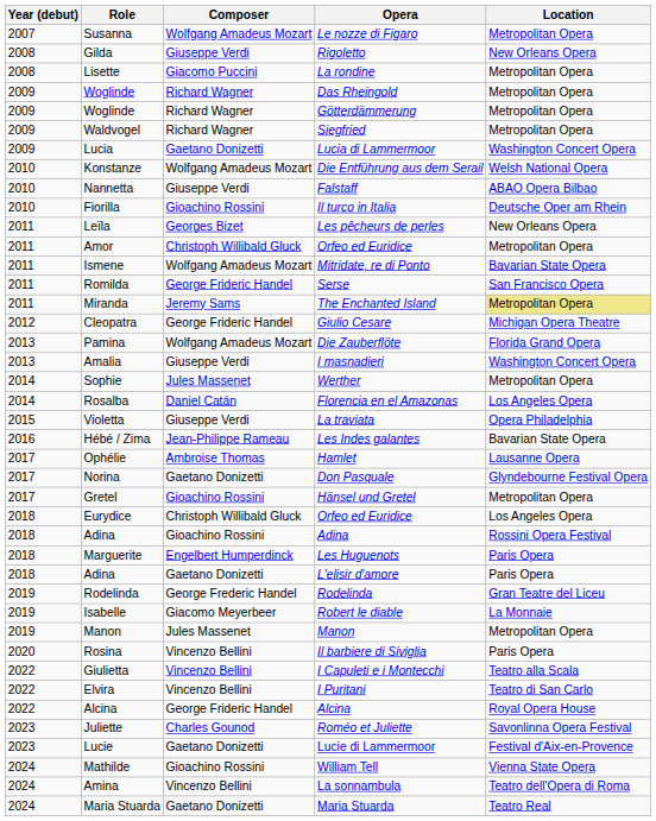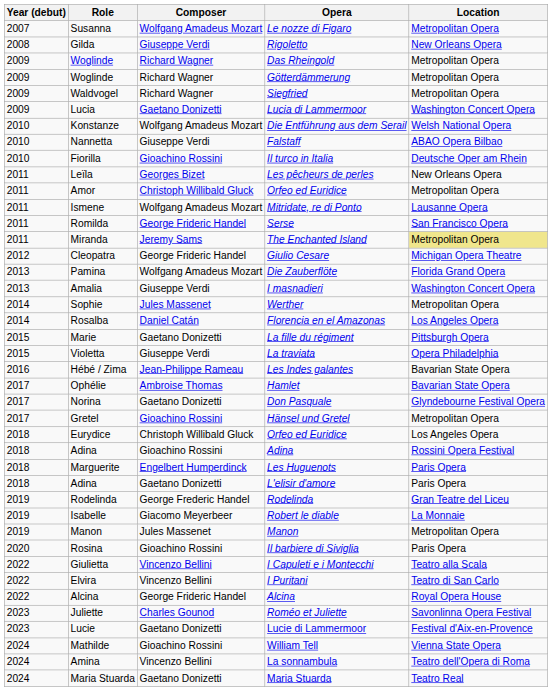 <table class="wikitable">
 <tr>
 <th>Year (debut)</th>
 <th>Role</th>
 <th>Composer</th>
 <th>Opera</th>
 <th>Location</th>
 </tr>
 <tr>
 <td>2007</td>
 <td>Susanna</td>
 <td><a href='#'>Wolfgang Amadeus Mozart</a></td>
 <td><em><a href='#'>Le nozze di Figaro</a></em></td>
 <td><a href='#'>Metropolitan Opera</a></td>
 </tr>
 <tr>
 <td>2008</td>
 <td>Gilda</td>
 <td><a href='#'>Giuseppe Verdi</a></td>
 <td><em><a href='#'>Rigoletto</a></em></td>
 <td><a href='#'>New Orleans Opera</a></td>
-</tr>
-<tr>
-<td>2008</td>
-<td>Lisette</td>
-<td><a href='#'>Giacomo Puccini</a></td>
-<td><em><a href='#'>La rondine</a></em></td>
-<td>Metropolitan Opera</td>
 </tr>
 <tr>
 <td>2009</td>
 <td><a href='#'>Woglinde</a></td>
 <td><a href='#'>Richard Wagner</a></td>
 <td><em><a href='#'>Das Rheingold</a></em></td>
 <td>Metropolitan Opera</td>
 </tr>
 <tr>
 <td>2009</td>
 <td>Woglinde</td>
 <td>Richard Wagner</td>
 <td><em><a href='#'>Götterdämmerung</a></em></td>
 <td>Metropolitan Opera</td>
 </tr>
 <tr>
 <td>2009</td>
 <td>Waldvogel</td>
 <td>Richard Wagner</td>
 <td><em><a href='#'>Siegfried</a></em></td>
 <td>Metropolitan Opera</td>
 </tr>
 <tr>
 <td>2009</td>
 <td>Lucia</td>
 <td><a href='#'>Gaetano Donizetti</a></td>
 <td><em><a href='#'>Lucia di Lammermoor</a></em></td>
 <td><a href='#'>Washington Concert Opera</a></td>
 </tr>
 <tr>
 <td>2010</td>
 <td>Konstanze</td>
 <td>Wolfgang Amadeus Mozart</td>
 <td><em><a href='#'>Die Entführung aus dem Serail</a></em></td>
 <td><a href='#'>Welsh National Opera</a></td>
 </tr>
 <tr>
 <td>2010</td>
 <td>Nannetta</td>
 <td>Giuseppe Verdi</td>
 <td><em><a href='#'>Falstaff</a></em></td>
 <td><a href='#'>ABAO Opera Bilbao</a></td>
 </tr>
 <tr>
 <td>2010</td>
 <td>Fiorilla</td>
 <td><a href='#'>Gioachino Rossini</a></td>
 <td><em><a href='#'>Il turco in Italia</a></em></td>
 <td><a href='#'>Deutsche Oper am Rhein</a></td>
 </tr>
 <tr>
 <td>2011</td>
 <td>Leïla</td>
 <td><a href='#'>Georges Bizet</a></td>
 <td><em><a href='#'>Les pêcheurs de perles</a></em></td>
 <td>New Orleans Opera</td>
 </tr>
 <tr>
 <td>2011</td>
 <td>Amor</td>
 <td><a href='#'>Christoph Willibald Gluck</a></td>
 <td><em><a href='#'>Orfeo ed Euridice</a></em></td>
 <td>Metropolitan Opera</td>
 </tr>
 <tr>
 <td>2011</td>
 <td>Ismene</td>
 <td>Wolfgang Amadeus Mozart</td>
 <td><em><a href='#'>Mitridate, re di Ponto</a></em></td>
-<td><a href='#'>Bavarian State Opera</a></td>
+<td><a href='#'>Lausanne Opera</a></td>
 </tr>
 <tr>
 <td>2011</td>
 <td>Romilda</td>
 <td><a href='#'>George Frideric Handel</a></td>
 <td><em><a href='#'>Serse</a></em></td>
 <td><a href='#'>San Francisco Opera</a></td>
 </tr>
 <tr>
 <td>2011</td>
 <td>Miranda</td>
 <td><a href='#'>Jeremy Sams</a></td>
 <td><em><a href='#'>The Enchanted Island</a></em></td>
 <td style="background: khaki;">Metropolitan Opera</td>
 </tr>
 <tr>
 <td>2012</td>
 <td>Cleopatra</td>
 <td>George Frideric Handel</td>
 <td><em><a href='#'>Giulio Cesare</a></em></td>
 <td><a href='#'>Michigan Opera Theatre</a></td>
 </tr>
 <tr>
 <td>2013</td>
 <td>Pamina</td>
 <td>Wolfgang Amadeus Mozart</td>
 <td><em><a href='#'>Die Zauberflöte</a></em></td>
 <td><a href='#'>Florida Grand Opera</a></td>
 </tr>
 <tr>
 <td>2013</td>
 <td>Amalia</td>
 <td>Giuseppe Verdi</td>
 <td><em><a href='#'>I masnadieri</a></em></td>
 <td><a href='#'>Washington Concert Opera</a></td>
 </tr>
 <tr>
 <td>2014</td>
 <td>Sophie</td>
 <td><a href='#'>Jules Massenet</a></td>
 <td><em><a href='#'>Werther</a></em></td>
 <td>Metropolitan Opera</td>
 </tr>
 <tr>
 <td>2014</td>
 <td>Rosalba</td>
 <td><a href='#'>Daniel Catán</a></td>
 <td><em><a href='#'>Florencia en el Amazonas</a></em></td>
 <td><a href='#'>Los Angeles Opera</a></td>
 </tr>
 <tr>
 <td>2015</td>
+<td>Marie</td>
+<td>Gaetano Donizetti</td>
+<td><em><a href='#'>La fille du régiment</a></em></td>
+<td><a href='#'>Pittsburgh Opera</a></td>
+</tr>
+<tr>
+<td>2015</td>
 <td>Violetta</td>
 <td>Giuseppe Verdi</td>
 <td><em><a href='#'>La traviata</a></em></td>
 <td><a href='#'>Opera Philadelphia</a></td>
 </tr>
 <tr>
 <td>2016</td>
 <td>Hébé / Zima</td>
 <td><a href='#'>Jean-Philippe Rameau</a></td>
 <td><em><a href='#'>Les Indes galantes</a></em></td>
 <td>Bavarian State Opera</td>
 </tr>
 <tr>
 <td>2017</td>
 <td>Ophélie</td>
 <td><a href='#'>Ambroise Thomas</a></td>
 <td><em><a href='#'>Hamlet</a></em></td>
-<td><a href='#'>Lausanne Opera</a></td>
+<td><a href='#'>Bavarian State Opera</a></td>
 </tr>
 <tr>
 <td>2017</td>
 <td>Norina</td>
 <td>Gaetano Donizetti</td>
 <td><em><a href='#'>Don Pasquale</a></em></td>
 <td><a href='#'>Glyndebourne Festival Opera</a></td>
 </tr>
 <tr>
 <td>2017</td>
 <td>Gretel</td>
 <td><a href='#'>Gioachino Rossini</a></td>
 <td><em><a href='#'>Hänsel und Gretel</a></em></td>
 <td>Metropolitan Opera</td>
 </tr>
 <tr>
 <td>2018</td>
 <td>Eurydice</td>
 <td>Christoph Willibald Gluck</td>
 <td><em><a href='#'>Orfeo ed Euridice</a></em></td>
 <td>Los Angeles Opera</td>
 </tr>
 <tr>
 <td>2018</td>
 <td>Adina</td>
 <td>Gioachino Rossini</td>
 <td><em><a href='#'>Adina</a></em></td>
 <td><a href='#'>Rossini Opera Festival</a></td>
 </tr>
 <tr>
 <td>2018</td>
 <td>Marguerite</td>
 <td><a href='#'>Engelbert Humperdinck</a></td>
 <td><em><a href='#'>Les Huguenots</a></em></td>
 <td><a href='#'>Paris Opera</a></td>
 </tr>
 <tr>
 <td>2018</td>
 <td>Adina</td>
 <td>Gaetano Donizetti</td>
 <td><em><a href='#'>L'elisir d'amore</a></em></td>
 <td>Paris Opera</td>
 </tr>
 <tr>
 <td>2019</td>
 <td>Rodelinda</td>
 <td>George Frederic Handel</td>
 <td><em><a href='#'>Rodelinda</a></em></td>
 <td><a href='#'>Gran Teatre del Liceu</a></td>
 </tr>
 <tr>
 <td>2019</td>
 <td>Isabelle</td>
 <td>Giacomo Meyerbeer</td>
 <td><em><a href='#'>Robert le diable</a></em></td>
 <td><a href='#'>La Monnaie</a></td>
 </tr>
 <tr>
 <td>2019</td>
 <td>Manon</td>
 <td>Jules Massenet</td>
 <td><em><a href='#'>Manon</a></em></td>
 <td>Metropolitan Opera</td>
 </tr>
 <tr>
 <td>2020</td>
 <td>Rosina</td>
-<td>Vincenzo Bellini</td>
+<td>Gioachino Rossini</td>
 <td><em><a href='#'>Il barbiere di Siviglia</a></em></td>
 <td>Paris Opera</td>
 </tr>
 <tr>
 <td>2022</td>
 <td>Giulietta</td>
 <td><a href='#'>Vincenzo Bellini</a></td>
 <td><em><a href='#'>I Capuleti e i Montecchi</a></em></td>
 <td><a href='#'>Teatro alla Scala</a></td>
 </tr>
 <tr>
 <td>2022</td>
 <td>Elvira</td>
 <td>Vincenzo Bellini</td>
 <td><a href='#'><em>I Puritani</em></a></td>
 <td><a href='#'>Teatro di San Carlo</a></td>
 </tr>
 <tr>
 <td>2022</td>
 <td>Alcina</td>
 <td>George Frideric Handel</td>
 <td><em><a href='#'>Alcina</a></em></td>
 <td><a href='#'>Royal Opera House</a></td>
 </tr>
 <tr>
 <td>2023</td>
 <td>Juliette</td>
 <td><a href='#'>Charles Gounod</a></td>
 <td><em><a href='#'>Roméo et Juliette</a></em></td>
 <td><a href='#'>Savonlinna Opera Festival</a></td>
 </tr>
 <tr>
 <td>2023</td>
 <td>Lucie</td>
 <td>Gaetano Donizetti</td>
 <td><a href='#'>Lucie di Lammermoor</a></td>
 <td><a href='#'>Festival d'Aix-en-Provence</a></td>
 </tr>
 <tr>
 <td>2024</td>
 <td>Mathilde</td>
 <td>Gioachino Rossini</td>
 <td><a href='#'>William Tell</a></td>
 <td><a href='#'>Vienna State Opera</a></td>
 </tr>
 <tr>
 <td>2024</td>
 <td>Amina</td>
 <td>Vincenzo Bellini</td>
 <td><a href='#'>La sonnambula</a></td>
 <td><a href='#'>Teatro dell'Opera di Roma</a></td>
 </tr>
 <tr>
 <td>2024</td>
 <td>Maria Stuarda</td>
 <td>Gaetano Donizetti</td>
 <td><a href='#'>Maria Stuarda</a></td>
 <td><a href='#'>Teatro Real</a></td>
 </tr>
 </table>
